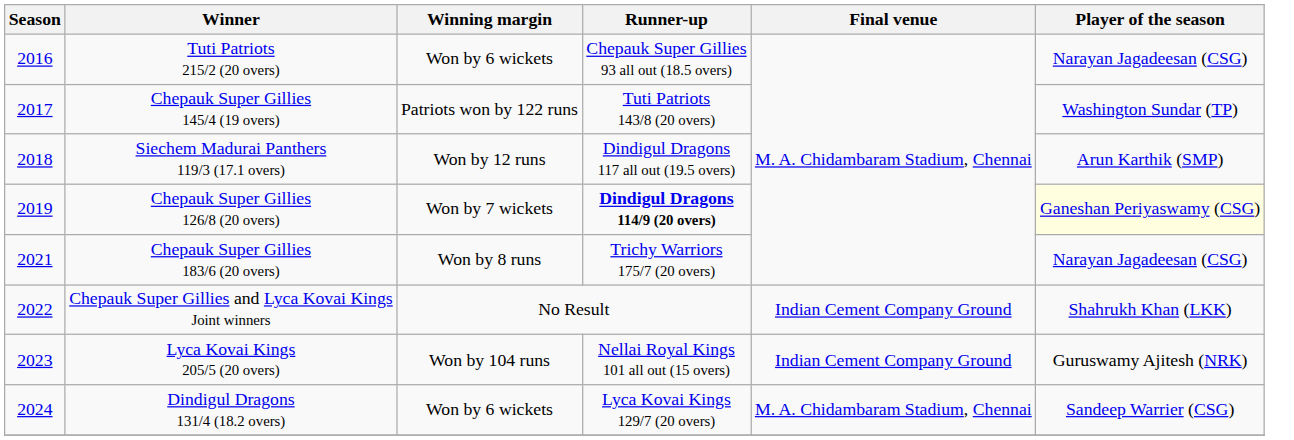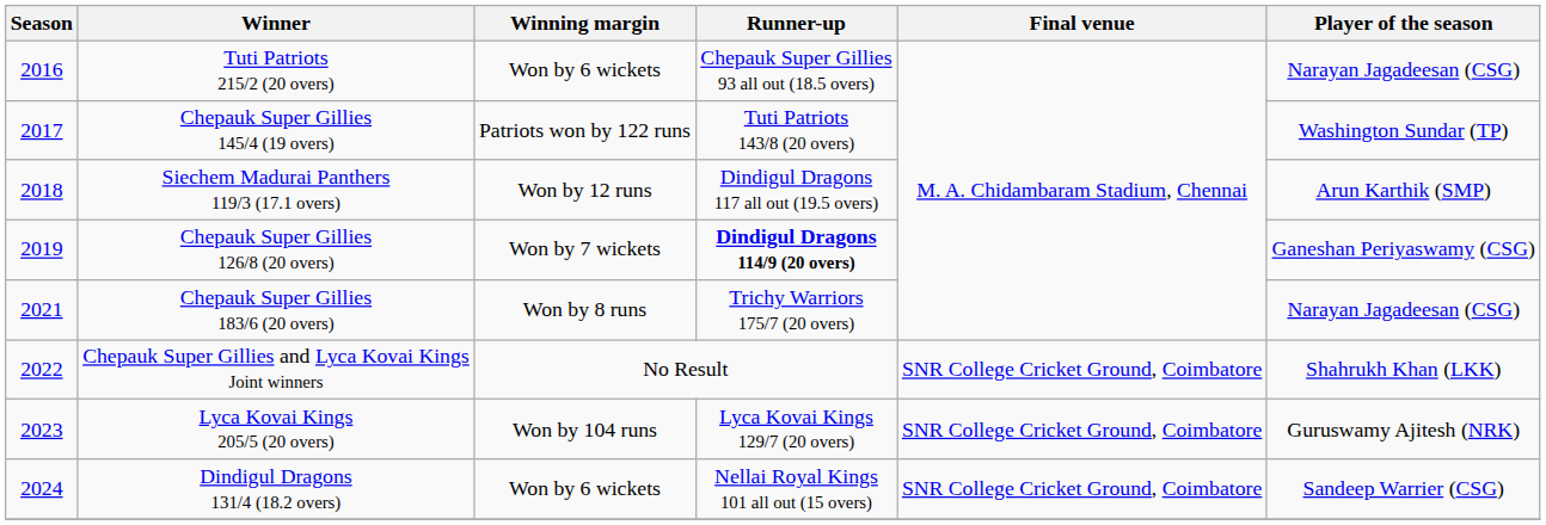 <table class="wikitable" style="font-size:90%; text-align: center;">
 <tr>
 <th>Season</th>
 <th>Winner</th>
 <th>Winning margin</th>
 <th>Runner-up</th>
 <th>Final venue</th>
 <th>Player of the season</th>
 </tr>
 <tr>
 <td><a href='#'>2016</a></td>
 <td><a href='#'>Tuti Patriots</a><br><small>215/2 (20 overs)</small></td>
 <td>Won by 6 wickets<br></td>
 <td><a href='#'>Chepauk Super Gillies</a><br><small>93 all out (18.5 overs)</small></td>
 <td rowspan="5"><a href='#'>M. A. Chidambaram Stadium</a>, <a href='#'>Chennai</a></td>
 <td><a href='#'>Narayan Jagadeesan</a> (<a href='#'>CSG</a>)</td>
 </tr>
 <tr>
 <td><a href='#'>2017</a></td>
 <td><a href='#'>Chepauk Super Gillies</a><br><small>145/4 (19 overs)</small></td>
 <td>Patriots won by 122 runs<br></td>
 <td><a href='#'>Tuti Patriots</a><br><small>143/8 (20 overs)</small></td>
 <td><a href='#'>Washington Sundar</a> (<a href='#'>TP</a>)</td>
 </tr>
 <tr>
 <td><a href='#'>2018</a></td>
 <td><a href='#'>Siechem Madurai Panthers</a><br><small>119/3 (17.1 overs)</small></td>
 <td>Won by 12 runs<br></td>
 <td><a href='#'>Dindigul Dragons</a><br><small>117 all out (19.5 overs)</small></td>
 <td><a href='#'>Arun Karthik</a> (<a href='#'>SMP</a>)</td>
 </tr>
 <tr>
 <td><a href='#'>2019</a></td>
 <td><a href='#'>Chepauk Super Gillies</a><br><small>126/8 (20 overs)</small></td>
 <td>Won by 7 wickets<br></td>
 <td><strong><a href='#'>Dindigul Dragons</a><br><small>114/9 (20 overs)</small></strong></td>
-<td style="background: lightyellow;"><a href='#'>Ganeshan Periyaswamy</a> (<a href='#'>CSG</a>)</td>
+<td><a href='#'>Ganeshan Periyaswamy</a> (<a href='#'>CSG</a>)</td>
 </tr>
 <tr>
 <td><a href='#'>2021</a></td>
 <td><a href='#'>Chepauk Super Gillies</a><br><small>183/6 (20 overs)</small></td>
 <td>Won by 8 runs<br></td>
 <td><a href='#'>Trichy Warriors</a><br><small>175/7 (20 overs)</small></td>
 <td><a href='#'>Narayan Jagadeesan</a> (<a href='#'>CSG</a>)</td>
 </tr>
 <tr>
 <td><a href='#'>2022</a></td>
 <td><a href='#'>Chepauk Super Gillies</a> and <a href='#'>Lyca Kovai Kings</a><br><small>Joint winners</small></td>
 <td colspan="2">No Result<br></td>
-<td><a href='#'>Indian Cement Company Ground</a></td>
+<td><a href='#'>SNR College Cricket Ground</a>, <a href='#'>Coimbatore</a></td>
 <td><a href='#'>Shahrukh Khan</a> (<a href='#'>LKK</a>)</td>
 </tr>
 <tr>
 <td><a href='#'>2023</a></td>
 <td><a href='#'>Lyca Kovai Kings</a><br><small>205/5 (20 overs)</small></td>
 <td>Won by 104 runs<br></td>
-<td><a href='#'>Nellai Royal Kings</a><br><small>101 all out (15 overs)</small></td>
-<td><a href='#'>Indian Cement Company Ground</a></td>
+<td><a href='#'>Lyca Kovai Kings</a><br><small>129/7 (20 overs)</small></td>
+<td><a href='#'>SNR College Cricket Ground</a>, <a href='#'>Coimbatore</a></td>
 <td>Guruswamy Ajitesh (<a href='#'>NRK</a>)</td>
 </tr>
 <tr>
 <td><a href='#'>2024</a></td>
 <td><a href='#'>Dindigul Dragons</a><br><small>131/4 (18.2 overs)</small></td>
 <td>Won by 6 wickets<br></td>
-<td><a href='#'>Lyca Kovai Kings</a><br><small>129/7 (20 overs)</small></td>
-<td><a href='#'>M. A. Chidambaram Stadium</a>, <a href='#'>Chennai</a></td>
+<td><a href='#'>Nellai Royal Kings</a><br><small>101 all out (15 overs)</small></td>
+<td><a href='#'>SNR College Cricket Ground</a>, <a href='#'>Coimbatore</a></td>
 <td><a href='#'>Sandeep Warrier</a> (<a href='#'>CSG</a>)</td>
 </tr>
 <tr>
 </tr>
 </table>
